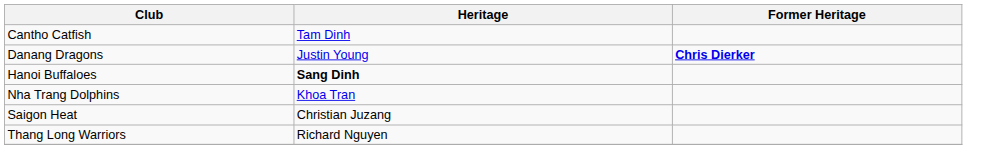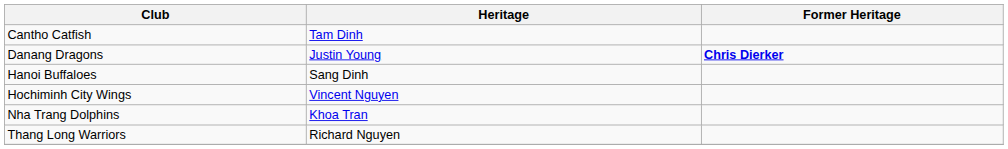 <table class="wikitable" style="font-size:90%;">
 <tr>
 <th style="width:13%">Club</th>
 <th style="width:17%">Heritage</th>
 <th style="width:13%">Former Heritage</th>
 </tr>
 <tr>
 <td>Cantho Catfish</td>
 <td> <a href='#'>Tam Dinh</a></td>
 <td></td>
 </tr>
 <tr>
 <td>Danang Dragons</td>
 <td> <a href='#'>Justin Young</a></td>
 <td><strong> <a href='#'>Chris Dierker</a></strong></td>
 </tr>
 <tr>
 <td>Hanoi Buffaloes</td>
-<td><strong> Sang Dinh</strong></td>
+<td> Sang Dinh</td>
+<td></td>
+</tr>
+<tr>
+<td>Hochiminh City Wings</td>
+<td> <a href='#'>Vincent Nguyen</a></td>
 <td></td>
 </tr>
 <tr>
 <td>Nha Trang Dolphins</td>
 <td> <a href='#'>Khoa Tran</a></td>
-<td></td>
-</tr>
-<tr>
-<td>Saigon Heat</td>
-<td> Christian Juzang</td>
 <td></td>
 </tr>
 <tr>
 <td>Thang Long Warriors</td>
 <td> Richard Nguyen</td>
 <td></td>
 </tr>
 <tr>
 </tr>
 </table>
